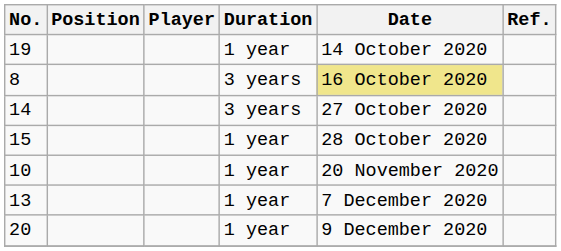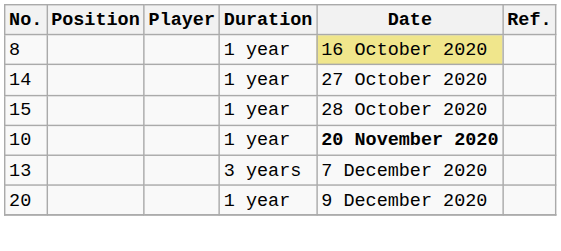 <table class="wikitable">
 <tr>
 <th scope="col">No.</th>
 <th scope="col">Position</th>
 <th scope="col">Player</th>
 <th scope="col">Duration</th>
 <th scope="col">Date</th>
 <th scope="col">Ref.</th>
 </tr>
 <tr>
-<td>19</td>
+<td>8</td>
 <td></td>
 <td align="left"></td>
 <td>1 year</td>
-<td>14 October 2020</td>
-<td></td>
-</tr>
-<tr>
-<td>8</td>
-<td></td>
-<td align="left"></td>
-<td>3 years</td>
 <td style="background: khaki;">16 October 2020</td>
 <td></td>
 </tr>
 <tr>
 <td>14</td>
 <td></td>
 <td align="left"></td>
-<td>3 years</td>
+<td>1 year</td>
 <td>27 October 2020</td>
 <td></td>
 </tr>
 <tr>
 <td>15</td>
 <td></td>
 <td align="left"></td>
 <td>1 year</td>
 <td>28 October 2020</td>
 <td></td>
 </tr>
 <tr>
 <td>10</td>
 <td></td>
 <td align="left"></td>
 <td>1 year</td>
-<td>20 November 2020</td>
+<td><strong>20 November 2020</strong></td>
 <td></td>
 </tr>
 <tr>
 <td>13</td>
 <td></td>
 <td align="left"></td>
-<td>1 year</td>
+<td>3 years</td>
 <td>7 December 2020</td>
 <td></td>
 </tr>
 <tr>
 <td>20</td>
 <td></td>
 <td align="left"></td>
 <td>1 year</td>
 <td>9 December 2020</td>
 <td></td>
 </tr>
 <tr>
 </tr>
 </table>
